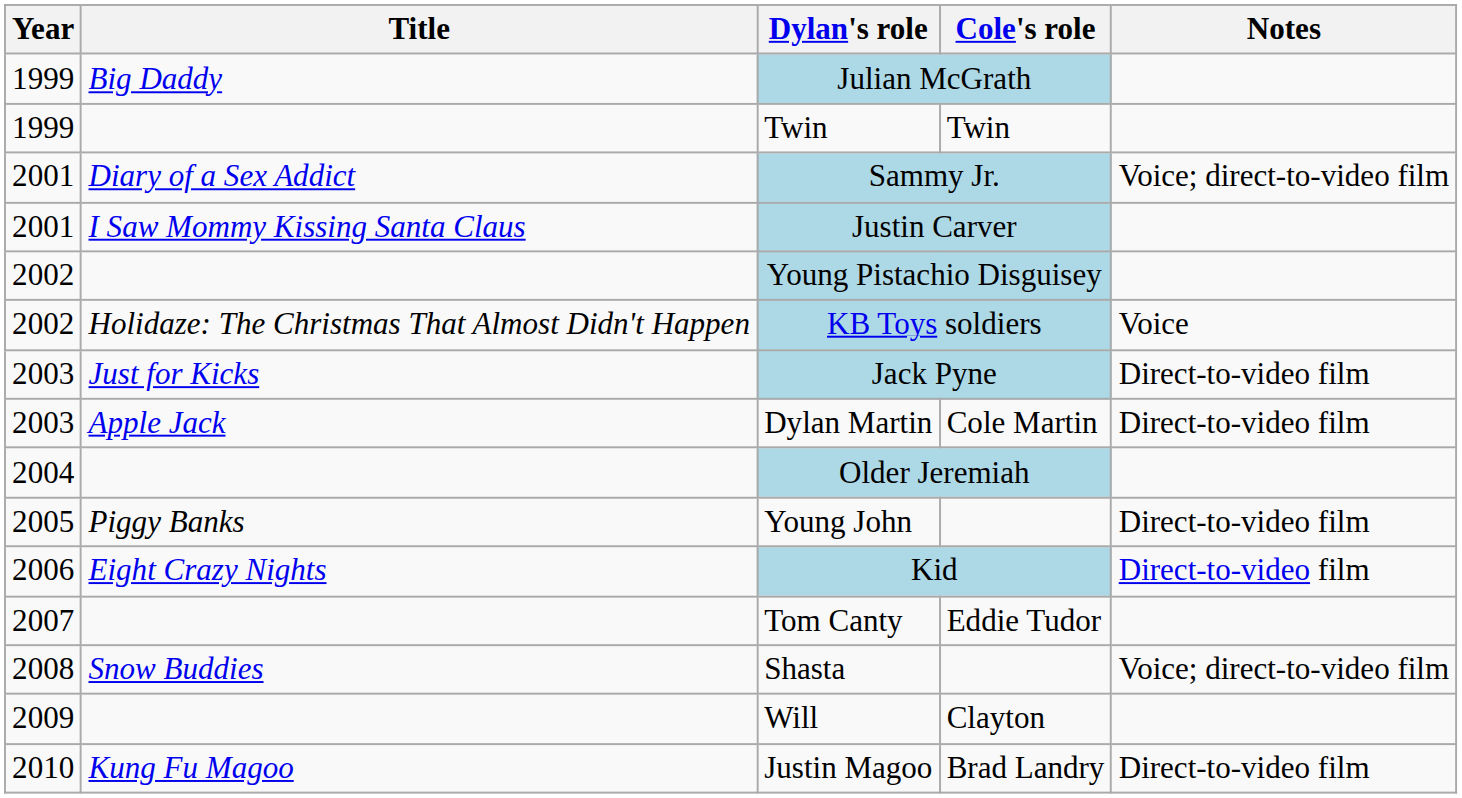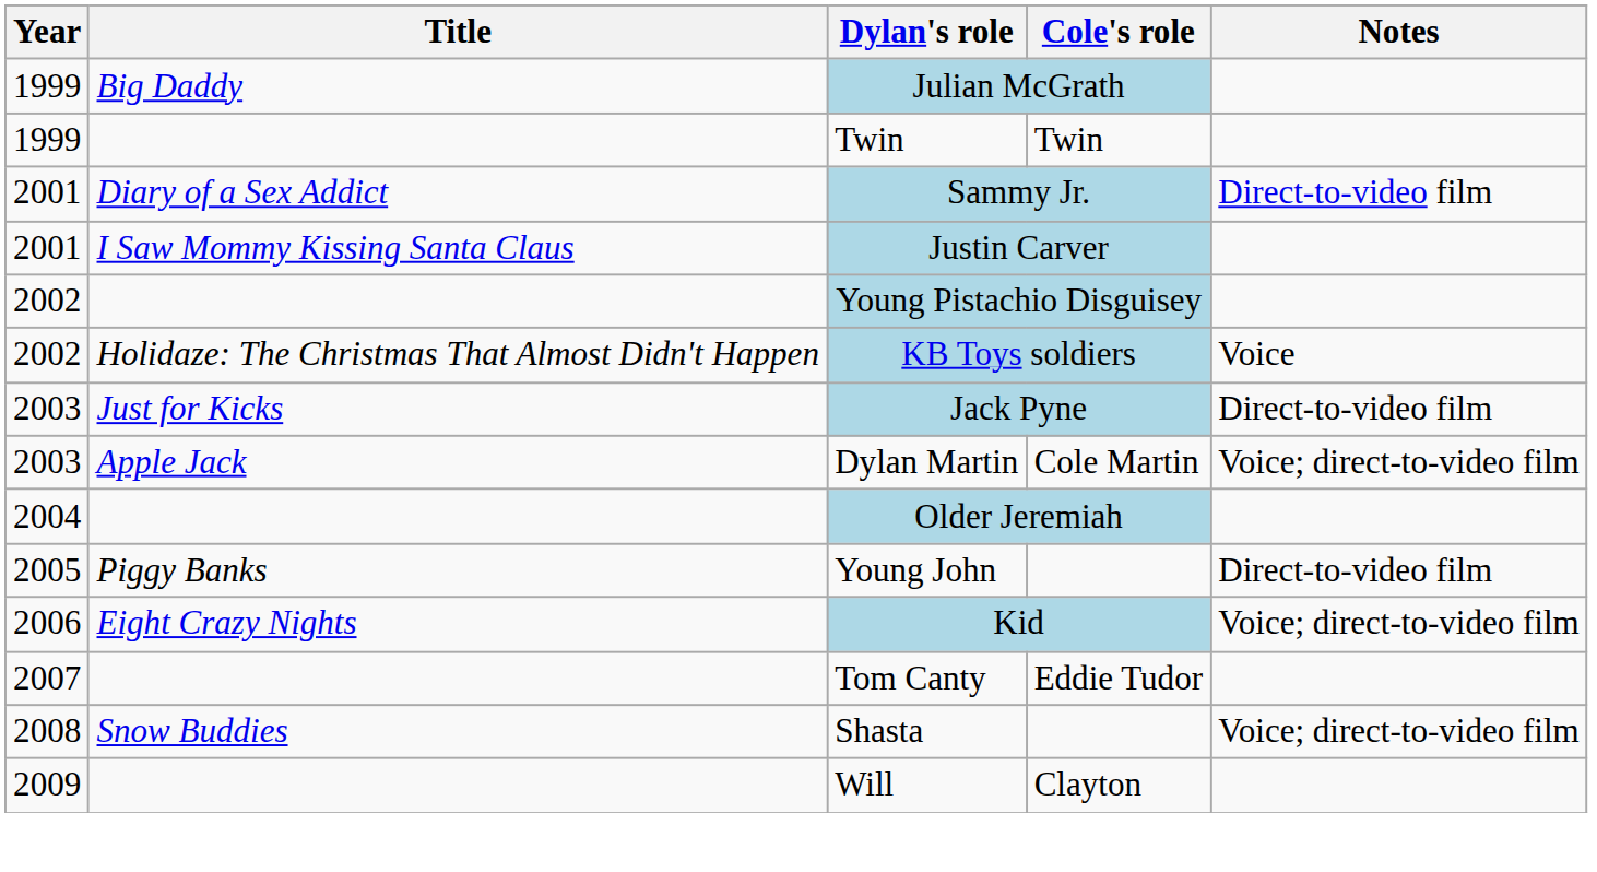 <table class="wikitable sortable">
 <tr>
 <th>Year</th>
 <th>Title</th>
 <th><a href='#'>Dylan</a>'s role</th>
 <th><a href='#'>Cole</a>'s role</th>
 <th class="unsortable">Notes</th>
 </tr>
 <tr>
 <td>1999</td>
 <td><em><a href='#'>Big Daddy</a></em></td>
 <td style="background:lightblue;" align="center" colspan="2">Julian McGrath</td>
 <td></td>
 </tr>
 <tr>
 <td>1999</td>
 <td><em></em></td>
 <td>Twin</td>
 <td>Twin</td>
 <td></td>
 </tr>
 <tr>
 <td>2001</td>
 <td><em><a href='#'>Diary of a Sex Addict</a></em></td>
 <td style="background:lightblue;" align="center" colspan="2">Sammy Jr.</td>
-<td>Voice; direct-to-video film</td>
+<td><a href='#'>Direct-to-video</a> film</td>
 </tr>
 <tr>
 <td>2001</td>
 <td><em><a href='#'>I Saw Mommy Kissing Santa Claus</a></em></td>
 <td style="background:lightblue;" align="center" colspan="2">Justin Carver</td>
 <td></td>
 </tr>
 <tr>
 <td>2002</td>
 <td><em></em></td>
 <td style="background:lightblue;" align="center" colspan="2">Young Pistachio Disguisey</td>
 <td></td>
 </tr>
 <tr>
 <td>2002</td>
 <td><em>Holidaze: The Christmas That Almost Didn't Happen</em></td>
 <td style="background:lightblue;" align="center" colspan="2"><a href='#'>KB Toys</a> soldiers</td>
 <td>Voice</td>
 </tr>
 <tr>
 <td>2003</td>
 <td><em><a href='#'>Just for Kicks</a></em></td>
 <td style="background:lightblue;" align="center" colspan="2">Jack Pyne</td>
 <td>Direct-to-video film</td>
 </tr>
 <tr>
 <td>2003</td>
 <td><em><a href='#'>Apple Jack</a></em></td>
 <td>Dylan Martin</td>
 <td>Cole Martin</td>
-<td>Direct-to-video film</td>
+<td>Voice; direct-to-video film</td>
 </tr>
 <tr>
 <td>2004</td>
 <td><em></em></td>
 <td style="background:lightblue;" align="center" colspan="2">Older Jeremiah</td>
 <td></td>
 </tr>
 <tr>
 <td>2005</td>
 <td><em>Piggy Banks</em></td>
 <td>Young John</td>
 <td></td>
 <td>Direct-to-video film</td>
 </tr>
 <tr>
 <td>2006</td>
 <td><em><a href='#'>Eight Crazy Nights</a></em></td>
 <td style="background:lightblue;" align="center" colspan="2">Kid</td>
-<td><a href='#'>Direct-to-video</a> film</td>
+<td>Voice; direct-to-video film</td>
 </tr>
 <tr>
 <td>2007</td>
 <td><em></em></td>
 <td>Tom Canty</td>
 <td>Eddie Tudor</td>
 <td></td>
 </tr>
 <tr>
 <td>2008</td>
 <td><em><a href='#'>Snow Buddies</a></em></td>
 <td>Shasta</td>
 <td></td>
 <td>Voice; direct-to-video film</td>
 </tr>
 <tr>
 <td>2009</td>
 <td><em></em></td>
 <td>Will</td>
 <td>Clayton</td>
 <td></td>
 </tr>
-<tr>
-<td>2010</td>
-<td><em><a href='#'>Kung Fu Magoo</a></em></td>
-<td>Justin Magoo</td>
-<td>Brad Landry</td>
-<td>Direct-to-video film</td>
-</tr>
 </table>
